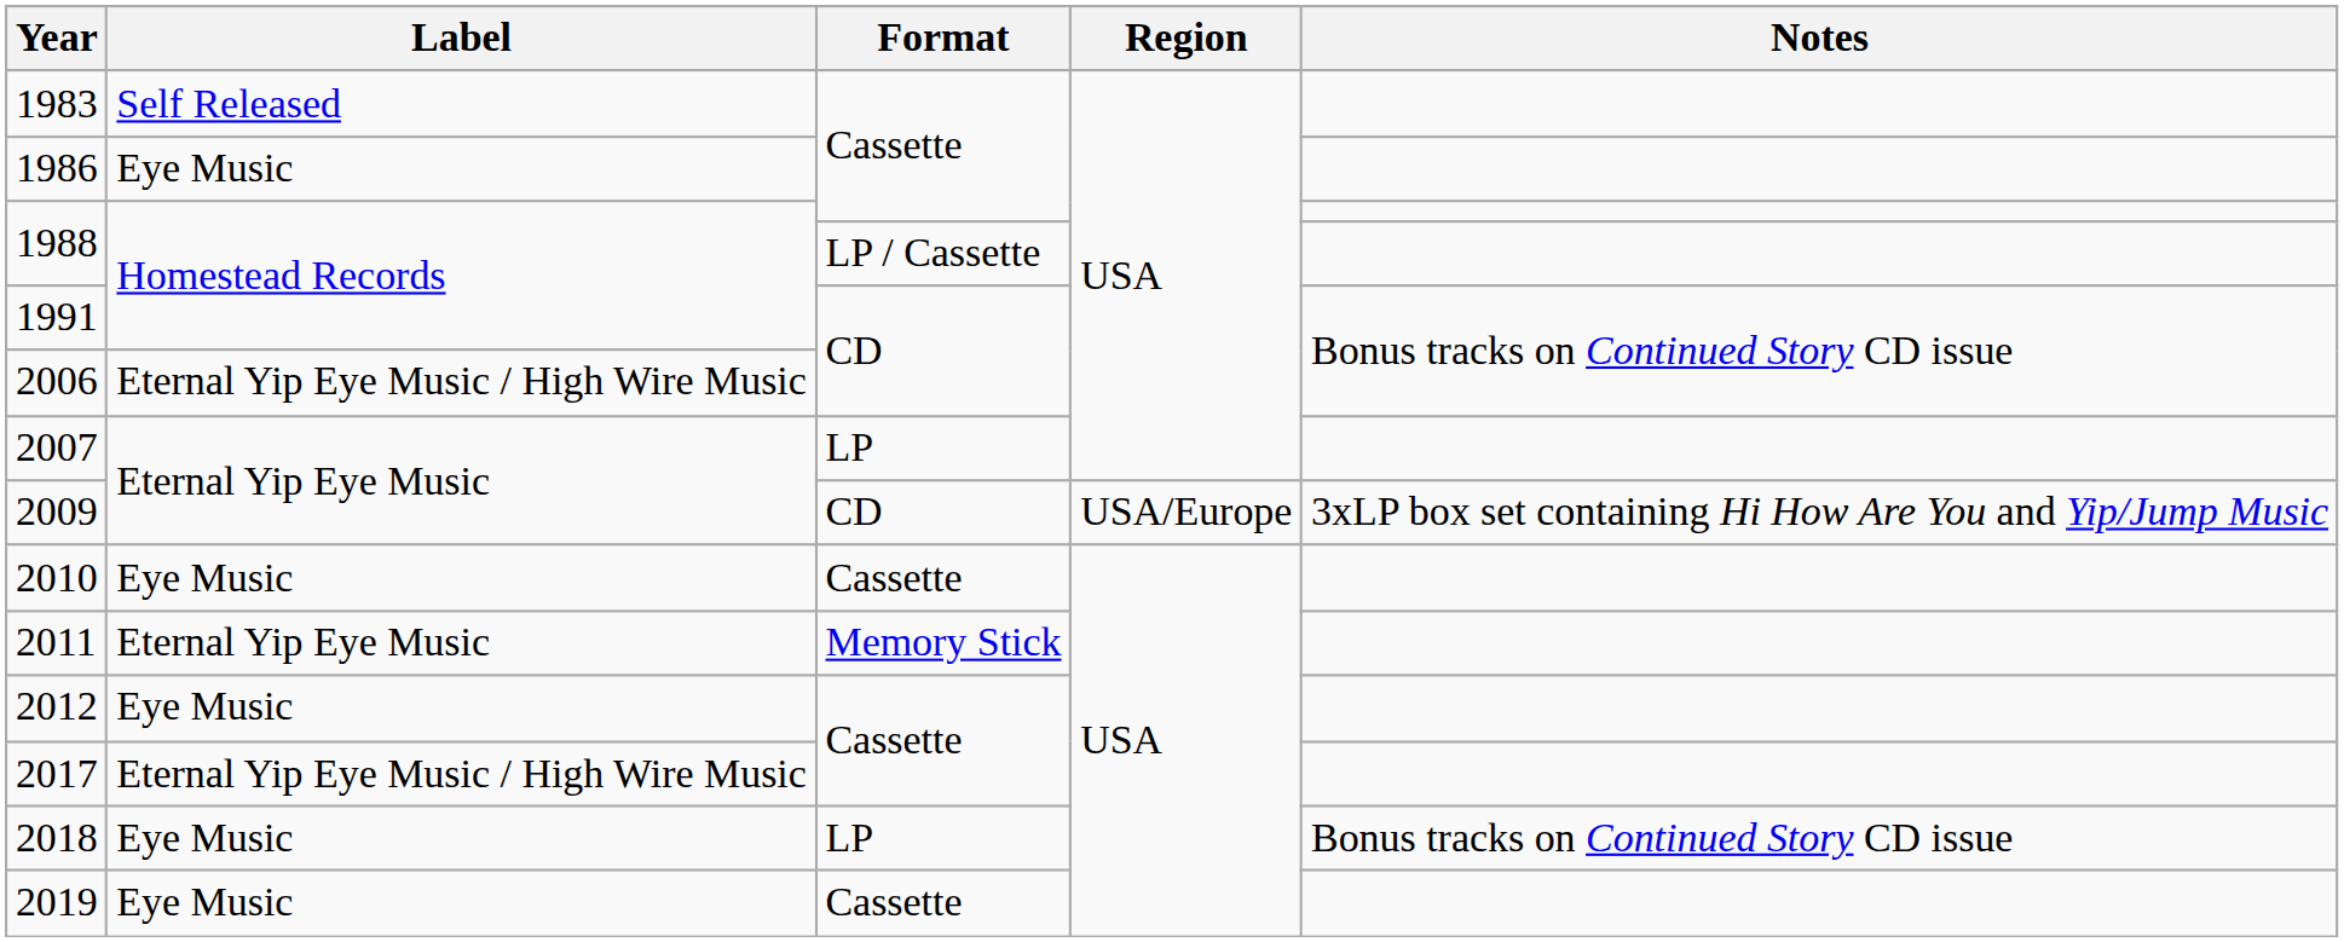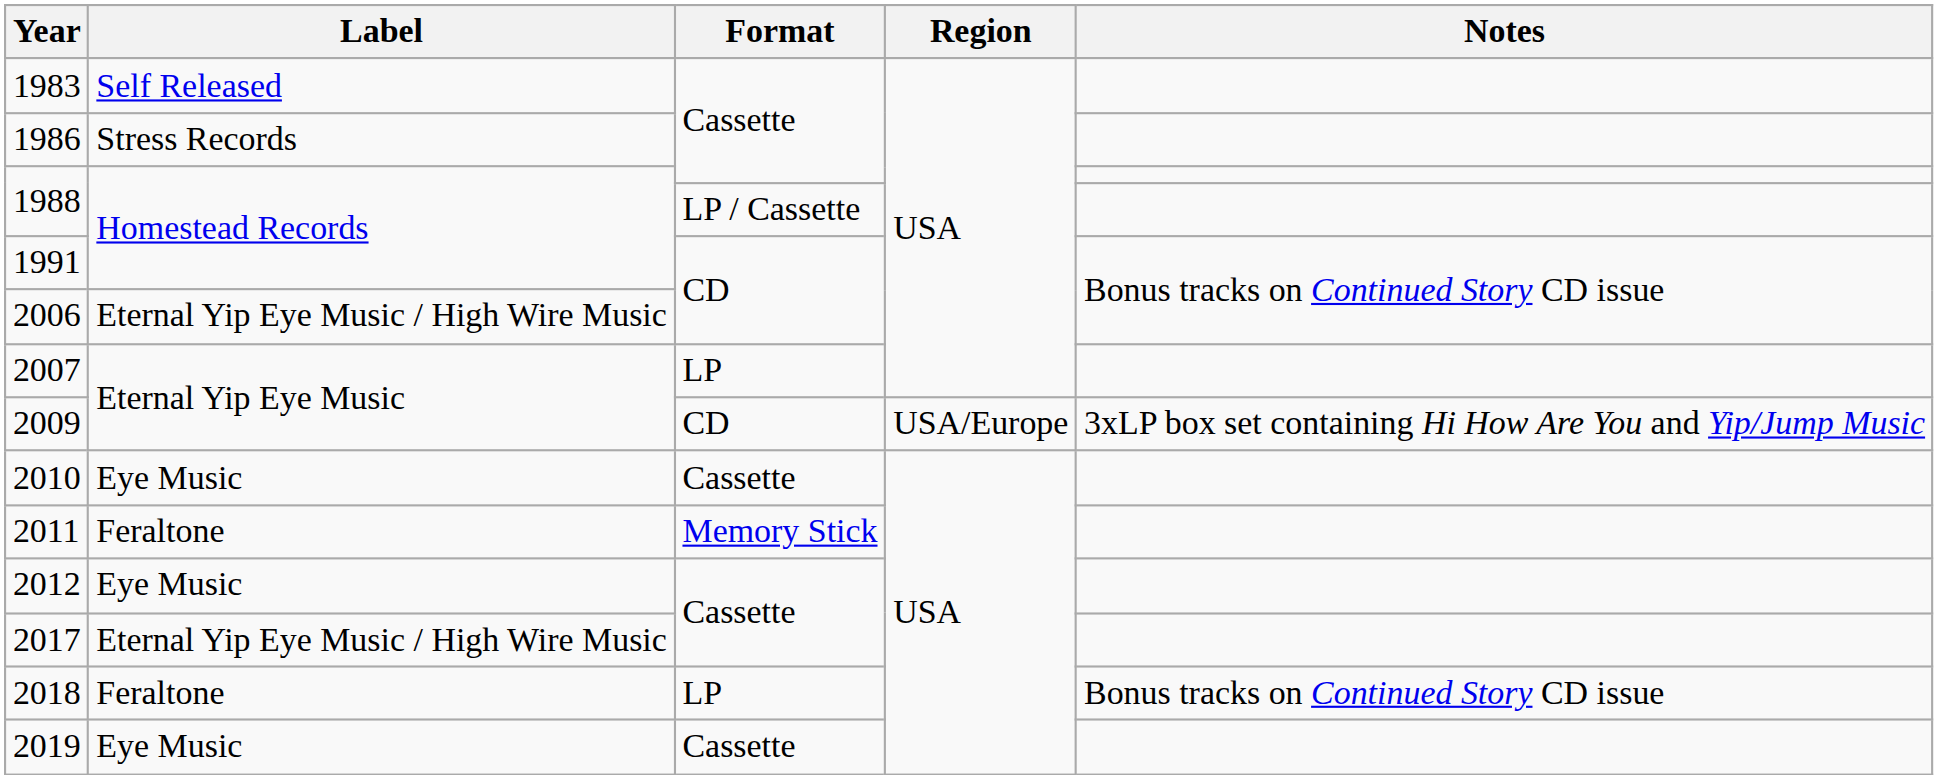 <table class="wikitable">
 <tr>
 <th>Year</th>
 <th>Label</th>
 <th>Format</th>
 <th>Region</th>
 <th>Notes</th>
 </tr>
 <tr>
 <td>1983</td>
 <td><a href='#'>Self Released</a></td>
 <td rowspan="3">Cassette</td>
 <td rowspan="7">USA</td>
 <td></td>
 </tr>
 <tr>
 <td>1986</td>
-<td>Eye Music</td>
+<td>Stress Records</td>
 <td></td>
 </tr>
 <tr>
 <td rowspan="2">1988</td>
 <td rowspan="3"><a href='#'>Homestead Records</a></td>
 <td></td>
 </tr>
 <tr>
 <td>LP / Cassette</td>
 <td></td>
 </tr>
 <tr>
 <td>1991</td>
 <td rowspan="2">CD</td>
 <td rowspan="2">Bonus tracks on <em><a href='#'>Continued Story</a></em> CD issue</td>
 </tr>
 <tr>
 <td>2006</td>
 <td>Eternal Yip Eye Music / High Wire Music</td>
 </tr>
 <tr>
 <td>2007</td>
 <td rowspan="2">Eternal Yip Eye Music</td>
 <td>LP</td>
 <td></td>
 </tr>
 <tr>
 <td>2009</td>
 <td>CD</td>
 <td>USA/Europe</td>
 <td>3xLP box set containing <em>Hi How Are You</em> and <em><a href='#'>Yip/Jump Music</a></em></td>
 </tr>
 <tr>
 <td>2010</td>
 <td>Eye Music</td>
 <td>Cassette</td>
 <td rowspan="6">USA</td>
 <td></td>
 </tr>
 <tr>
 <td>2011</td>
-<td>Eternal Yip Eye Music</td>
+<td>Feraltone</td>
 <td><a href='#'>Memory Stick</a></td>
 <td></td>
 </tr>
 <tr>
 <td>2012</td>
 <td>Eye Music</td>
 <td rowspan="2">Cassette</td>
 <td></td>
 </tr>
 <tr>
 <td>2017</td>
 <td>Eternal Yip Eye Music / High Wire Music</td>
 <td></td>
 </tr>
 <tr>
 <td>2018</td>
-<td>Eye Music</td>
+<td>Feraltone</td>
 <td>LP</td>
 <td>Bonus tracks on <em><a href='#'>Continued Story</a></em> CD issue</td>
 </tr>
 <tr>
 <td>2019</td>
 <td>Eye Music</td>
 <td>Cassette</td>
 <td></td>
 </tr>
 </table>
